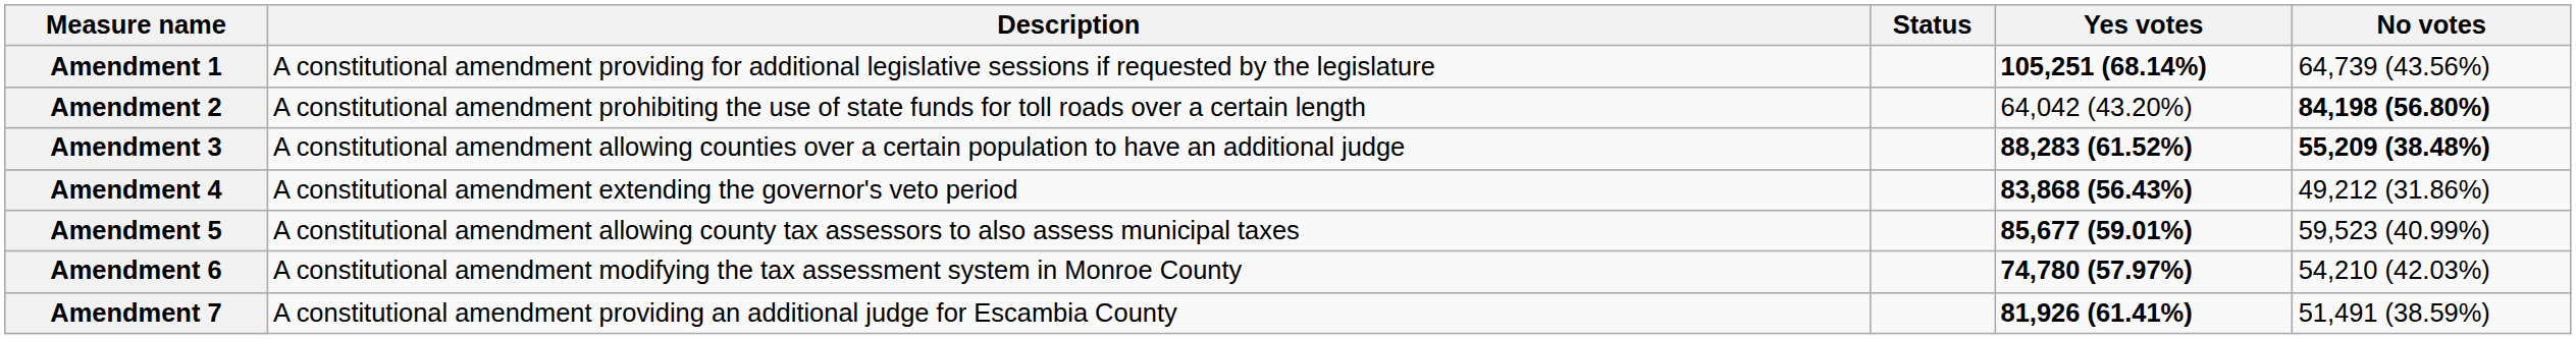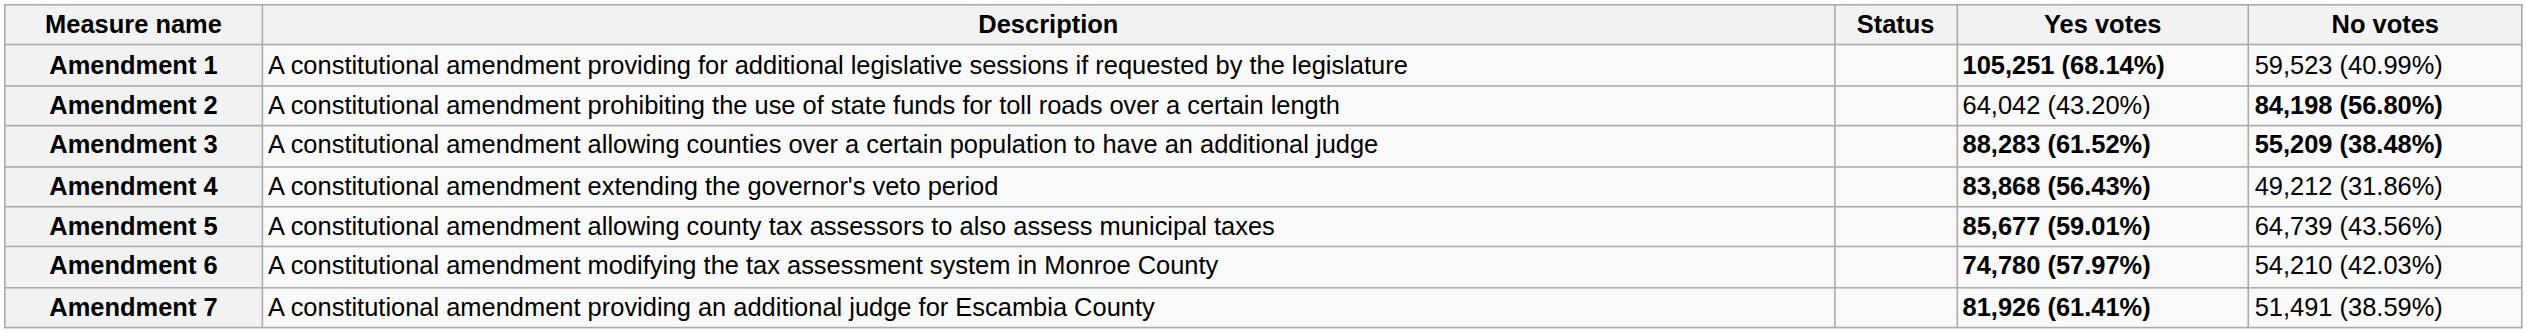 <table class="wikitable sortable plainrowheaders" style="width:100%">
 <tr>
 <th scope="col">Measure name</th>
 <th class="unsortable" scope="col">Description</th>
 <th scope="col">Status</th>
 <th scope="col">Yes votes</th>
 <th scope="col">No votes</th>
 </tr>
 <tr>
 <th scope="row">Amendment 1</th>
 <td>A constitutional amendment providing for additional legislative sessions if requested by the legislature</td>
 <td></td>
 <td><strong>105,251 (68.14%)</strong></td>
-<td>64,739 (43.56%)</td>
+<td>59,523 (40.99%)</td>
 </tr>
 <tr>
 <th scope="row">Amendment 2</th>
 <td>A constitutional amendment prohibiting the use of state funds for toll roads over a certain length</td>
 <td></td>
 <td>64,042 (43.20%)</td>
 <td><strong>84,198 (56.80%)</strong></td>
 </tr>
 <tr>
 <th scope="row">Amendment 3</th>
 <td>A constitutional amendment allowing counties over a certain population to have an additional judge</td>
 <td></td>
 <td><strong>88,283 (61.52%)</strong></td>
 <td><strong>55,209 (38.48%)</strong></td>
 </tr>
 <tr>
 <th scope="row">Amendment 4</th>
 <td>A constitutional amendment extending the governor's veto period</td>
 <td></td>
 <td><strong>83,868 (56.43%)</strong></td>
 <td>49,212 (31.86%)</td>
 </tr>
 <tr>
 <th scope="row">Amendment 5</th>
 <td>A constitutional amendment allowing county tax assessors to also assess municipal taxes</td>
 <td></td>
 <td><strong>85,677 (59.01%)</strong></td>
-<td>59,523 (40.99%)</td>
+<td>64,739 (43.56%)</td>
 </tr>
 <tr>
 <th scope="row">Amendment 6</th>
 <td>A constitutional amendment modifying the tax assessment system in Monroe County</td>
 <td></td>
 <td><strong>74,780 (57.97%)</strong></td>
 <td>54,210 (42.03%)</td>
 </tr>
 <tr>
 <th scope="row">Amendment 7</th>
 <td>A constitutional amendment providing an additional judge for Escambia County</td>
 <td></td>
 <td><strong>81,926 (61.41%)</strong></td>
 <td>51,491 (38.59%)</td>
 </tr>
 </table>
